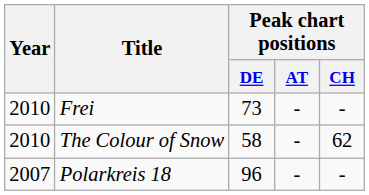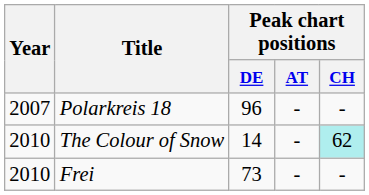 <table class="wikitable">
 <tr>
 <th rowspan="2">Year</th>
 <th rowspan="2">Title</th>
 <th colspan="3">Peak chart positions</th>
 </tr>
 <tr style="background:#efefef;">
 <th style="width:28px;"><small><a href='#'>DE</a></small></th>
 <th style="width:28px;"><small><a href='#'>AT</a></small></th>
 <th style="width:28px;"><small><a href='#'>CH</a></small></th>
 </tr>
 <tr>
+<td>2007</td>
+<td><em>Polarkreis 18</em></td>
+<td style="text-align:center;">96</td>
+<td style="text-align:center;">-</td>
+<td style="text-align:center;">-</td>
+</tr>
+<tr>
+<td>2010</td>
+<td><em>The Colour of Snow</em></td>
+<td style="text-align:center;">14</td>
+<td style="text-align:center;">-</td>
+<td style="background: paleturquoise; text-align:center;">62</td>
+</tr>
+<tr>
 <td>2010</td>
 <td><em>Frei</em></td>
 <td style="text-align:center;">73</td>
 <td style="text-align:center;">-</td>
 <td style="text-align:center;">-</td>
 </tr>
-<tr>
-<td>2010</td>
-<td><em>The Colour of Snow</em></td>
-<td style="text-align:center;">58</td>
-<td style="text-align:center;">-</td>
-<td style="text-align:center;">62</td>
-</tr>
-<tr>
-<td>2007</td>
-<td><em>Polarkreis 18</em></td>
-<td style="text-align:center;">96</td>
-<td style="text-align:center;">-</td>
-<td style="text-align:center;">-</td>
-</tr>
 </table>
